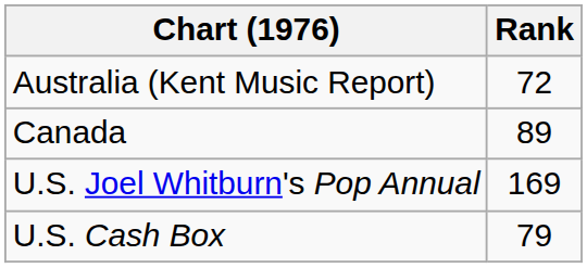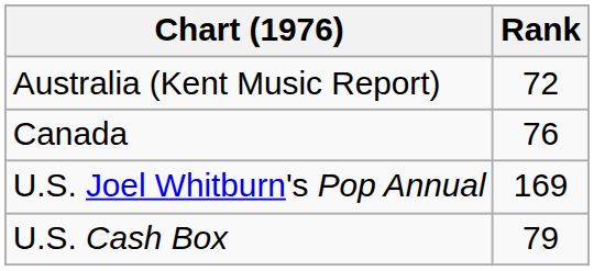 <table class="wikitable sortable">
 <tr>
 <th align="left">Chart (1976)</th>
 <th style="text-align:center;">Rank</th>
 </tr>
 <tr>
 <td>Australia (Kent Music Report)</td>
 <td style="text-align:center;">72</td>
 </tr>
 <tr>
 <td>Canada</td>
-<td style="text-align:center;">89</td>
+<td style="text-align:center;">76</td>
 </tr>
 <tr>
 <td>U.S. <a href='#'>Joel Whitburn</a>'s <em>Pop Annual</em></td>
 <td style="text-align:center;">169</td>
 </tr>
 <tr>
 <td>U.S. <em>Cash Box</em></td>
 <td style="text-align:center;">79</td>
 </tr>
 </table>
